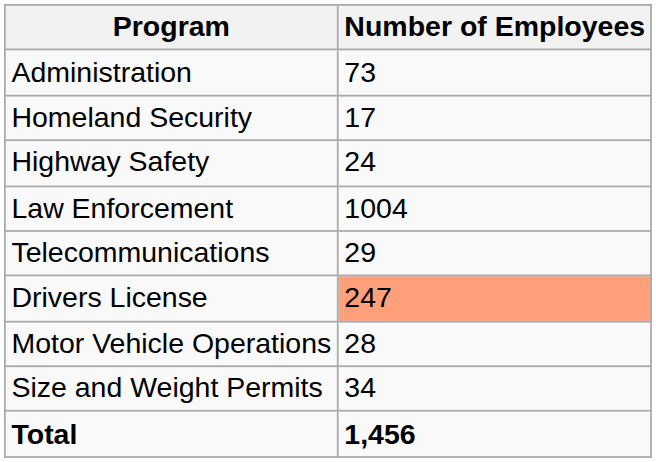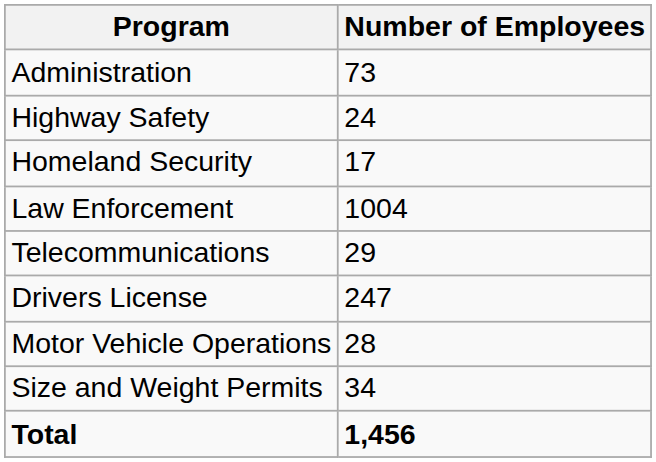 <table border="1" cellspacing="0" cellpadding="5" style="border-collapse:collapse;" class="wikitable">
 <tr>
 <th>Program</th>
 <th>Number of Employees</th>
 </tr>
 <tr>
 <td>Administration</td>
 <td>73</td>
 </tr>
 <tr>
+<td>Highway Safety</td>
+<td>24</td>
+</tr>
+<tr>
 <td>Homeland Security</td>
 <td>17</td>
-</tr>
-<tr>
-<td>Highway Safety</td>
-<td>24</td>
 </tr>
 <tr>
 <td>Law Enforcement</td>
 <td>1004</td>
 </tr>
 <tr>
 <td>Telecommunications</td>
 <td>29</td>
 </tr>
 <tr>
 <td>Drivers License</td>
-<td style="background: lightsalmon;">247</td>
+<td>247</td>
 </tr>
 <tr>
 <td>Motor Vehicle Operations</td>
 <td>28</td>
 </tr>
 <tr>
 <td>Size and Weight Permits</td>
 <td>34</td>
 </tr>
 <tr>
 <td><strong>Total</strong></td>
 <td><strong>1,456</strong></td>
 </tr>
 </table>
